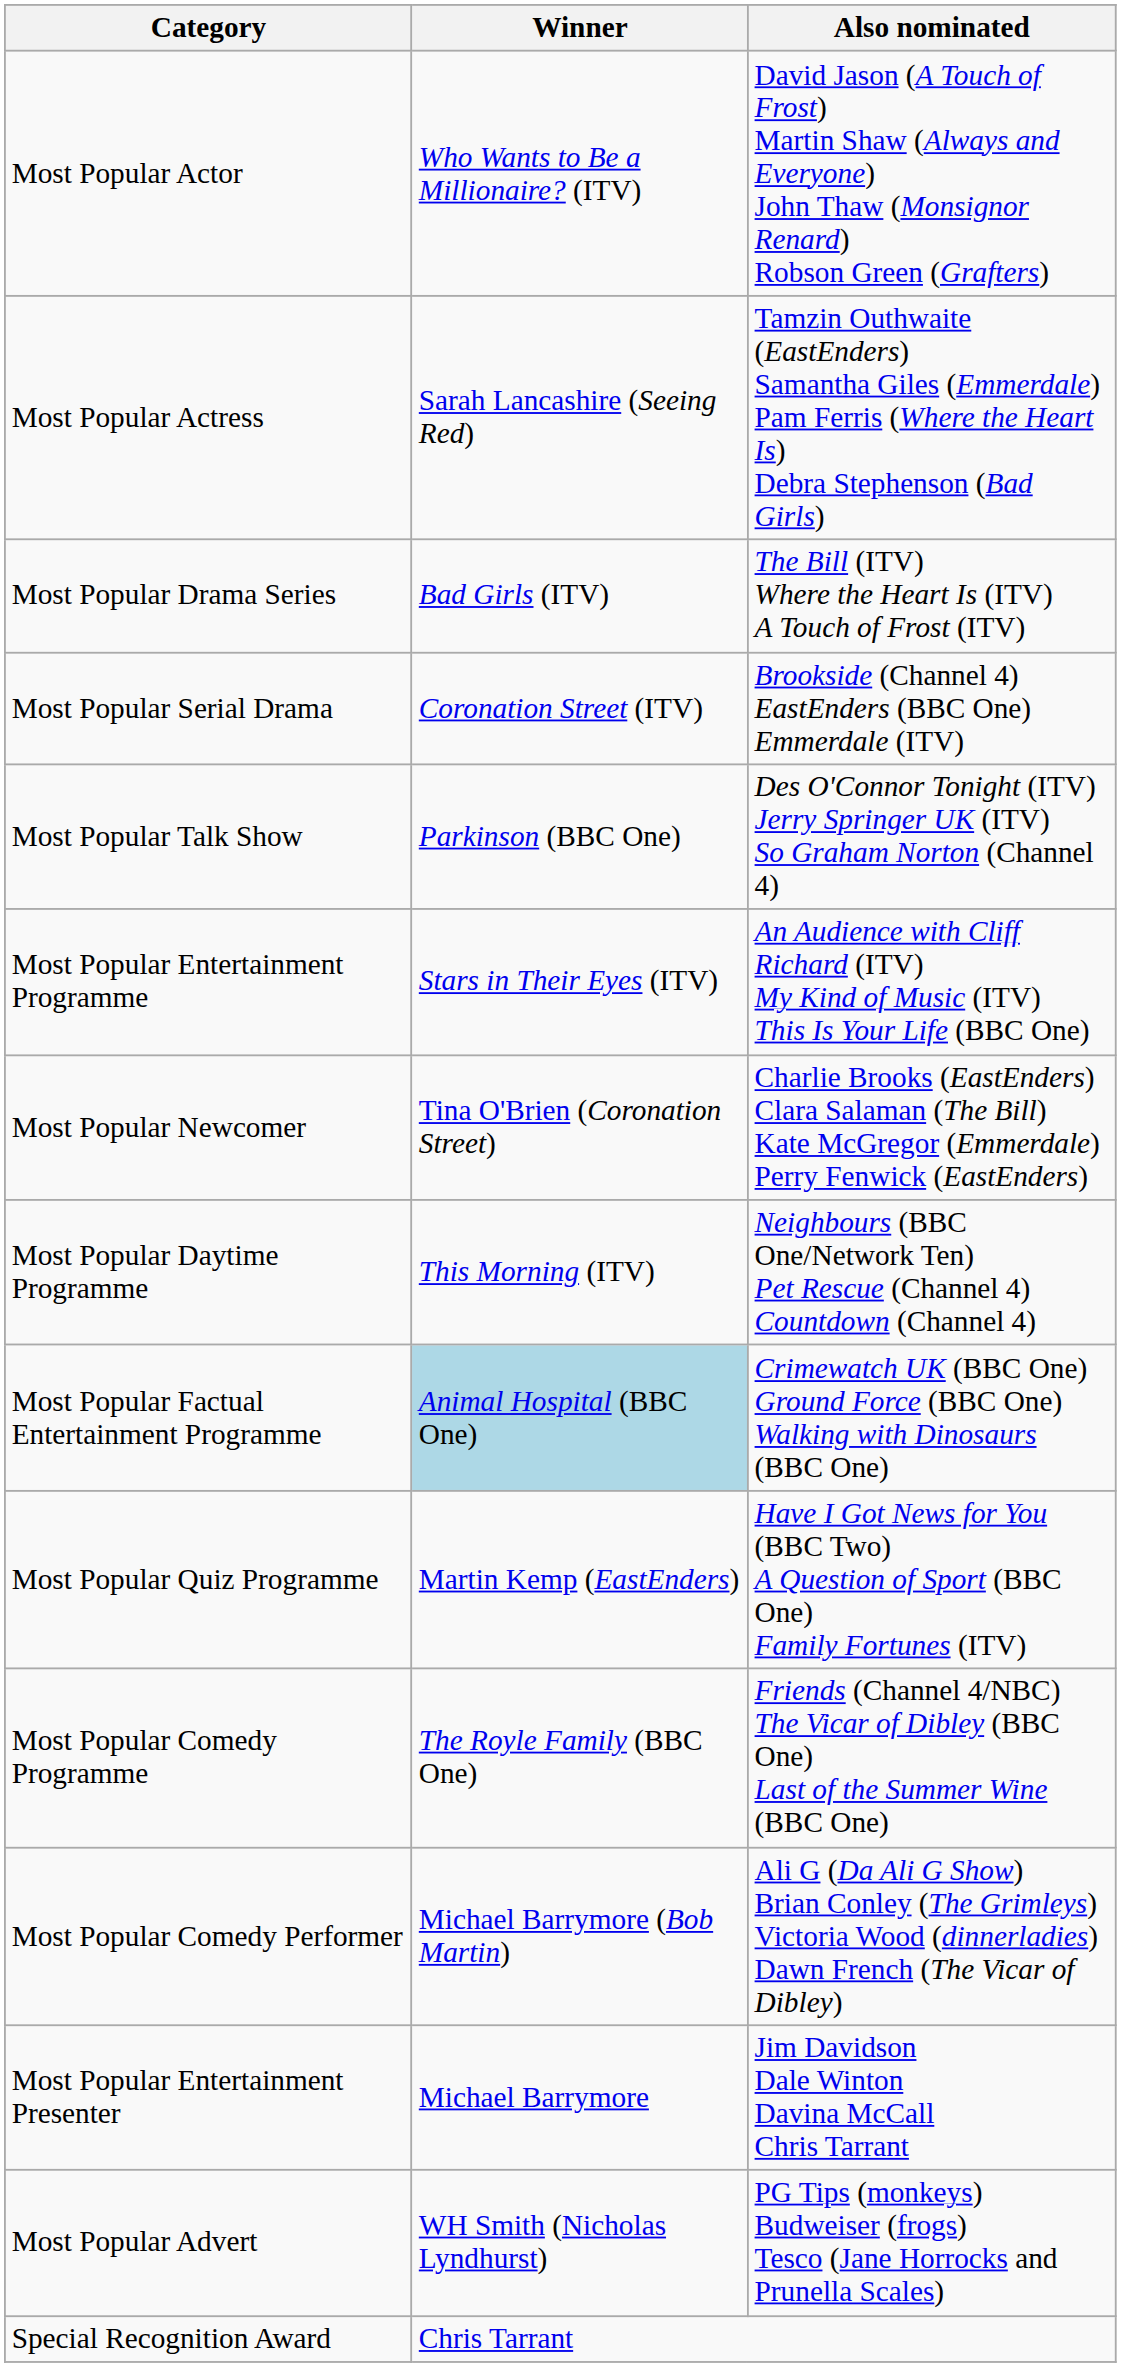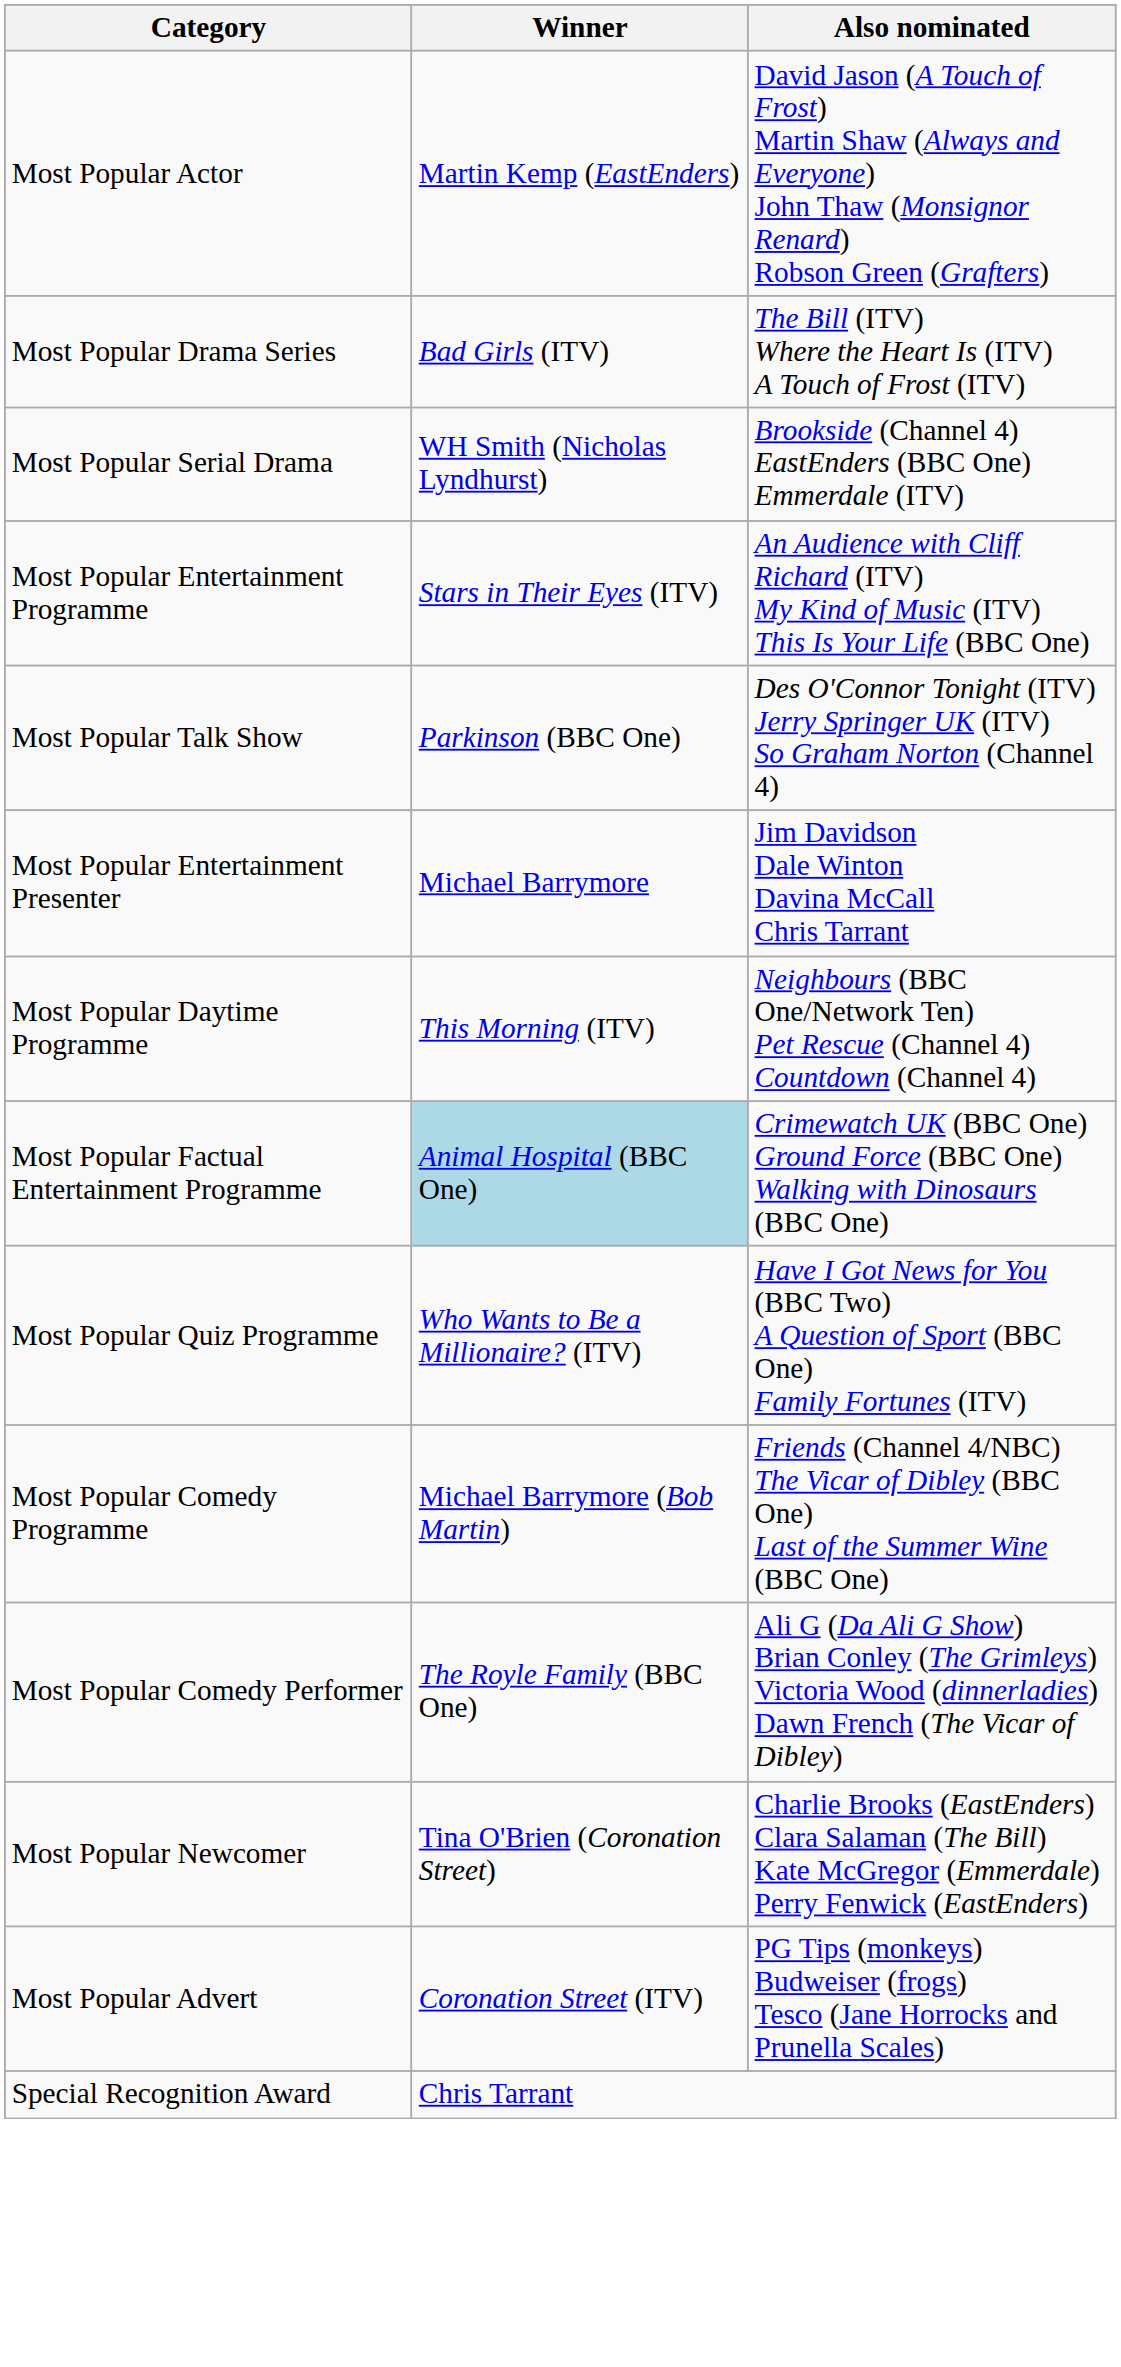 <table class="wikitable sortable">
 <tr>
 <th>Category</th>
 <th>Winner</th>
 <th>Also nominated</th>
 </tr>
 <tr>
 <td>Most Popular Actor</td>
-<td><em><a href='#'>Who Wants to Be a Millionaire?</a></em> (ITV)</td>
+<td><a href='#'>Martin Kemp</a> (<em><a href='#'>EastEnders</a></em>)</td>
 <td><a href='#'>David Jason</a> (<em><a href='#'>A Touch of Frost</a></em>)<br><a href='#'>Martin Shaw</a> (<em><a href='#'>Always and Everyone</a></em>)<br><a href='#'>John Thaw</a> (<em><a href='#'>Monsignor Renard</a></em>)<br><a href='#'>Robson Green</a> (<em><a href='#'>Grafters</a></em>)</td>
-</tr>
-<tr>
-<td>Most Popular Actress</td>
-<td><a href='#'>Sarah Lancashire</a> (<em>Seeing Red</em>)</td>
-<td><a href='#'>Tamzin Outhwaite</a> (<em>EastEnders</em>)<br><a href='#'>Samantha Giles</a> (<em><a href='#'>Emmerdale</a></em>)<br><a href='#'>Pam Ferris</a> (<em><a href='#'>Where the Heart Is</a></em>)<br><a href='#'>Debra Stephenson</a> (<em><a href='#'>Bad Girls</a></em>)</td>
 </tr>
 <tr>
 <td>Most Popular Drama Series</td>
 <td><em><a href='#'>Bad Girls</a></em> (ITV)</td>
 <td><em><a href='#'>The Bill</a></em> (ITV)<br><em>Where the Heart Is</em> (ITV)<br><em>A Touch of Frost</em> (ITV)</td>
 </tr>
 <tr>
 <td>Most Popular Serial Drama</td>
-<td><em><a href='#'>Coronation Street</a></em> (ITV)</td>
+<td><a href='#'>WH Smith</a> (<a href='#'>Nicholas Lyndhurst</a>)</td>
 <td><em><a href='#'>Brookside</a></em> (Channel 4)<br><em>EastEnders</em> (BBC One)<br><em>Emmerdale</em> (ITV)</td>
+</tr>
+<tr>
+<td>Most Popular Entertainment Programme</td>
+<td><em><a href='#'>Stars in Their Eyes</a></em> (ITV)</td>
+<td><em><a href='#'>An Audience with Cliff Richard</a></em> (ITV)<br><em><a href='#'>My Kind of Music</a></em> (ITV)<br><em><a href='#'>This Is Your Life</a></em> (BBC One)</td>
 </tr>
 <tr>
 <td>Most Popular Talk Show</td>
 <td><em><a href='#'>Parkinson</a></em> (BBC One)</td>
 <td><em>Des O'Connor Tonight</em> (ITV)<br><em><a href='#'>Jerry Springer UK</a></em> (ITV)<br><em><a href='#'>So Graham Norton</a></em> (Channel 4)</td>
 </tr>
 <tr>
-<td>Most Popular Entertainment Programme</td>
-<td><em><a href='#'>Stars in Their Eyes</a></em> (ITV)</td>
-<td><em><a href='#'>An Audience with Cliff Richard</a></em> (ITV)<br><em><a href='#'>My Kind of Music</a></em> (ITV)<br><em><a href='#'>This Is Your Life</a></em> (BBC One)</td>
-</tr>
-<tr>
-<td>Most Popular Newcomer</td>
-<td><a href='#'>Tina O'Brien</a> (<em>Coronation Street</em>)</td>
-<td><a href='#'>Charlie Brooks</a> (<em>EastEnders</em>)<br><a href='#'>Clara Salaman</a> (<em>The Bill</em>)<br><a href='#'>Kate McGregor</a> (<em>Emmerdale</em>)<br><a href='#'>Perry Fenwick</a> (<em>EastEnders</em>)</td>
+<td>Most Popular Entertainment Presenter</td>
+<td><a href='#'>Michael Barrymore</a></td>
+<td><a href='#'>Jim Davidson</a><br><a href='#'>Dale Winton</a><br><a href='#'>Davina McCall</a><br><a href='#'>Chris Tarrant</a></td>
 </tr>
 <tr>
 <td>Most Popular Daytime Programme</td>
 <td><em><a href='#'>This Morning</a></em> (ITV)</td>
 <td><em><a href='#'>Neighbours</a></em> (BBC One/Network Ten)<br><em><a href='#'>Pet Rescue</a></em> (Channel 4)<br><em><a href='#'>Countdown</a></em> (Channel 4)</td>
 </tr>
 <tr>
 <td>Most Popular Factual Entertainment Programme</td>
 <td style="background: lightblue;"><em><a href='#'>Animal Hospital</a></em> (BBC One)</td>
 <td><em><a href='#'>Crimewatch UK</a></em> (BBC One)<br><em><a href='#'>Ground Force</a></em> (BBC One)<br><em><a href='#'>Walking with Dinosaurs</a></em> (BBC One)</td>
 </tr>
 <tr>
 <td>Most Popular Quiz Programme</td>
-<td><a href='#'>Martin Kemp</a> (<em><a href='#'>EastEnders</a></em>)</td>
+<td><em><a href='#'>Who Wants to Be a Millionaire?</a></em> (ITV)</td>
 <td><em><a href='#'>Have I Got News for You</a></em> (BBC Two)<br><em><a href='#'>A Question of Sport</a></em> (BBC One)<br><em><a href='#'>Family Fortunes</a></em> (ITV)</td>
 </tr>
 <tr>
 <td>Most Popular Comedy Programme</td>
-<td><em><a href='#'>The Royle Family</a></em> (BBC One)</td>
+<td><a href='#'>Michael Barrymore</a> (<em><a href='#'>Bob Martin</a></em>)</td>
 <td><em><a href='#'>Friends</a></em> (Channel 4/NBC)<br><em><a href='#'>The Vicar of Dibley</a></em> (BBC One)<br><em><a href='#'>Last of the Summer Wine</a></em> (BBC One)</td>
 </tr>
 <tr>
 <td>Most Popular Comedy Performer</td>
-<td><a href='#'>Michael Barrymore</a> (<em><a href='#'>Bob Martin</a></em>)</td>
+<td><em><a href='#'>The Royle Family</a></em> (BBC One)</td>
 <td><a href='#'>Ali G</a> (<em><a href='#'>Da Ali G Show</a></em>)<br><a href='#'>Brian Conley</a> (<em><a href='#'>The Grimleys</a></em>)<br><a href='#'>Victoria Wood</a> (<em><a href='#'>dinnerladies</a></em>)<br><a href='#'>Dawn French</a> (<em>The Vicar of Dibley</em>)</td>
 </tr>
 <tr>
-<td>Most Popular Entertainment Presenter</td>
-<td><a href='#'>Michael Barrymore</a></td>
-<td><a href='#'>Jim Davidson</a><br><a href='#'>Dale Winton</a><br><a href='#'>Davina McCall</a><br><a href='#'>Chris Tarrant</a></td>
+<td>Most Popular Newcomer</td>
+<td><a href='#'>Tina O'Brien</a> (<em>Coronation Street</em>)</td>
+<td><a href='#'>Charlie Brooks</a> (<em>EastEnders</em>)<br><a href='#'>Clara Salaman</a> (<em>The Bill</em>)<br><a href='#'>Kate McGregor</a> (<em>Emmerdale</em>)<br><a href='#'>Perry Fenwick</a> (<em>EastEnders</em>)</td>
 </tr>
 <tr>
 <td>Most Popular Advert</td>
-<td><a href='#'>WH Smith</a> (<a href='#'>Nicholas Lyndhurst</a>)</td>
+<td><em><a href='#'>Coronation Street</a></em> (ITV)</td>
 <td><a href='#'>PG Tips</a> (<a href='#'>monkeys</a>)<br><a href='#'>Budweiser</a> (<a href='#'>frogs</a>)<br><a href='#'>Tesco</a> (<a href='#'>Jane Horrocks</a> and <a href='#'>Prunella Scales</a>)</td>
 </tr>
 <tr>
 <td>Special Recognition Award</td>
 <td colspan="2"><a href='#'>Chris Tarrant</a></td>
 </tr>
 </table>
